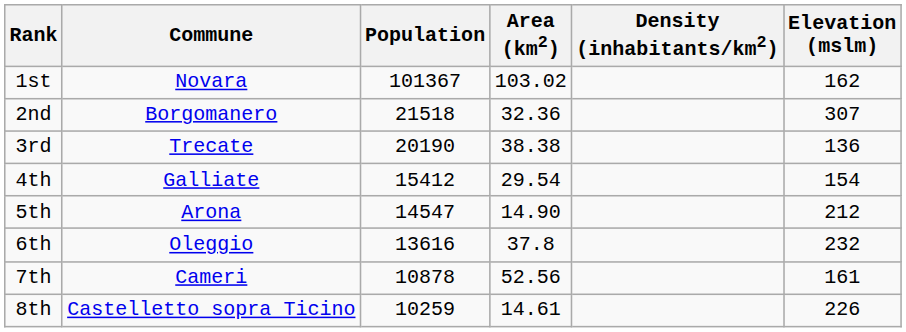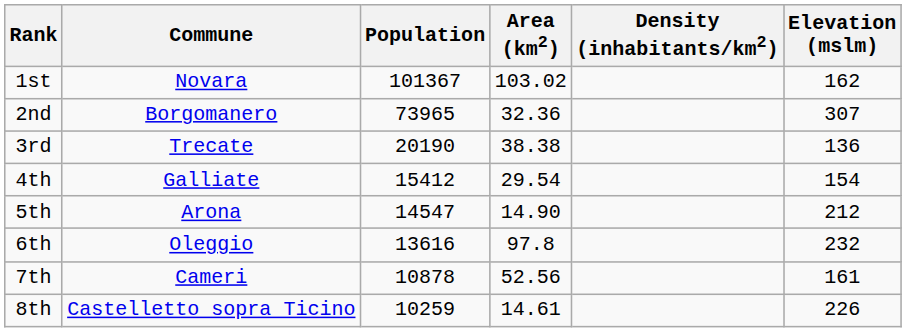 <table class="wikitable" style="text-align:center">
 <tr>
 <th>Rank</th>
 <th>Commune</th>
 <th>Population</th>
 <th>Area<br> (km<sup>2</sup>)</th>
 <th>Density<br> (inhabitants/km<sup>2</sup>)</th>
 <th>Elevation<br>  (mslm)</th>
 </tr>
 <tr>
 <td>1st</td>
 <td><a href='#'>Novara</a></td>
 <td>101367</td>
 <td>103.02</td>
 <td></td>
 <td>162</td>
 </tr>
 <tr>
 <td>2nd</td>
 <td><a href='#'>Borgomanero</a></td>
-<td>21518</td>
+<td>73965</td>
 <td>32.36</td>
 <td></td>
 <td>307</td>
 </tr>
 <tr>
 <td>3rd</td>
 <td><a href='#'>Trecate</a></td>
 <td>20190</td>
 <td>38.38</td>
 <td></td>
 <td>136</td>
 </tr>
 <tr>
 <td>4th</td>
 <td><a href='#'>Galliate</a></td>
 <td>15412</td>
 <td>29.54</td>
 <td></td>
 <td>154</td>
 </tr>
 <tr>
 <td>5th</td>
 <td><a href='#'>Arona</a></td>
 <td>14547</td>
 <td>14.90</td>
 <td></td>
 <td>212</td>
 </tr>
 <tr>
 <td>6th</td>
 <td><a href='#'>Oleggio</a></td>
 <td>13616</td>
-<td>37.8</td>
+<td>97.8</td>
 <td></td>
 <td>232</td>
 </tr>
 <tr>
 <td>7th</td>
 <td><a href='#'>Cameri</a></td>
 <td>10878</td>
 <td>52.56</td>
 <td></td>
 <td>161</td>
 </tr>
 <tr>
 <td>8th</td>
 <td><a href='#'>Castelletto sopra Ticino</a></td>
 <td>10259</td>
 <td>14.61</td>
 <td></td>
 <td>226</td>
 </tr>
 </table>
